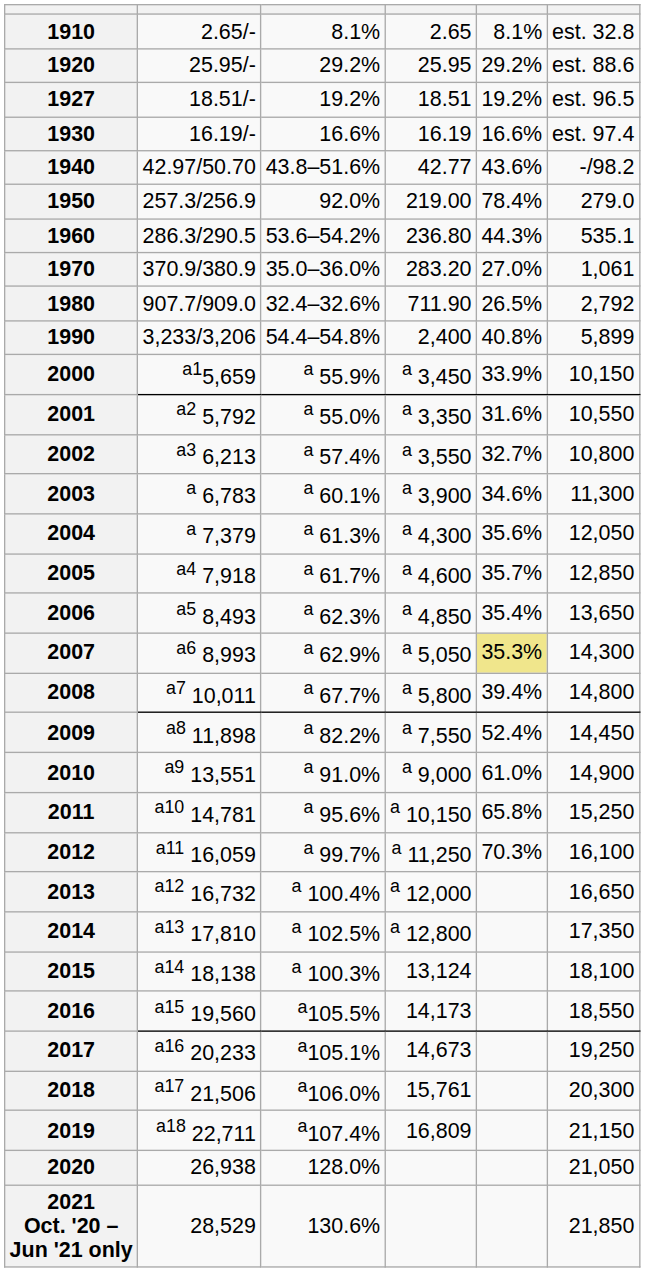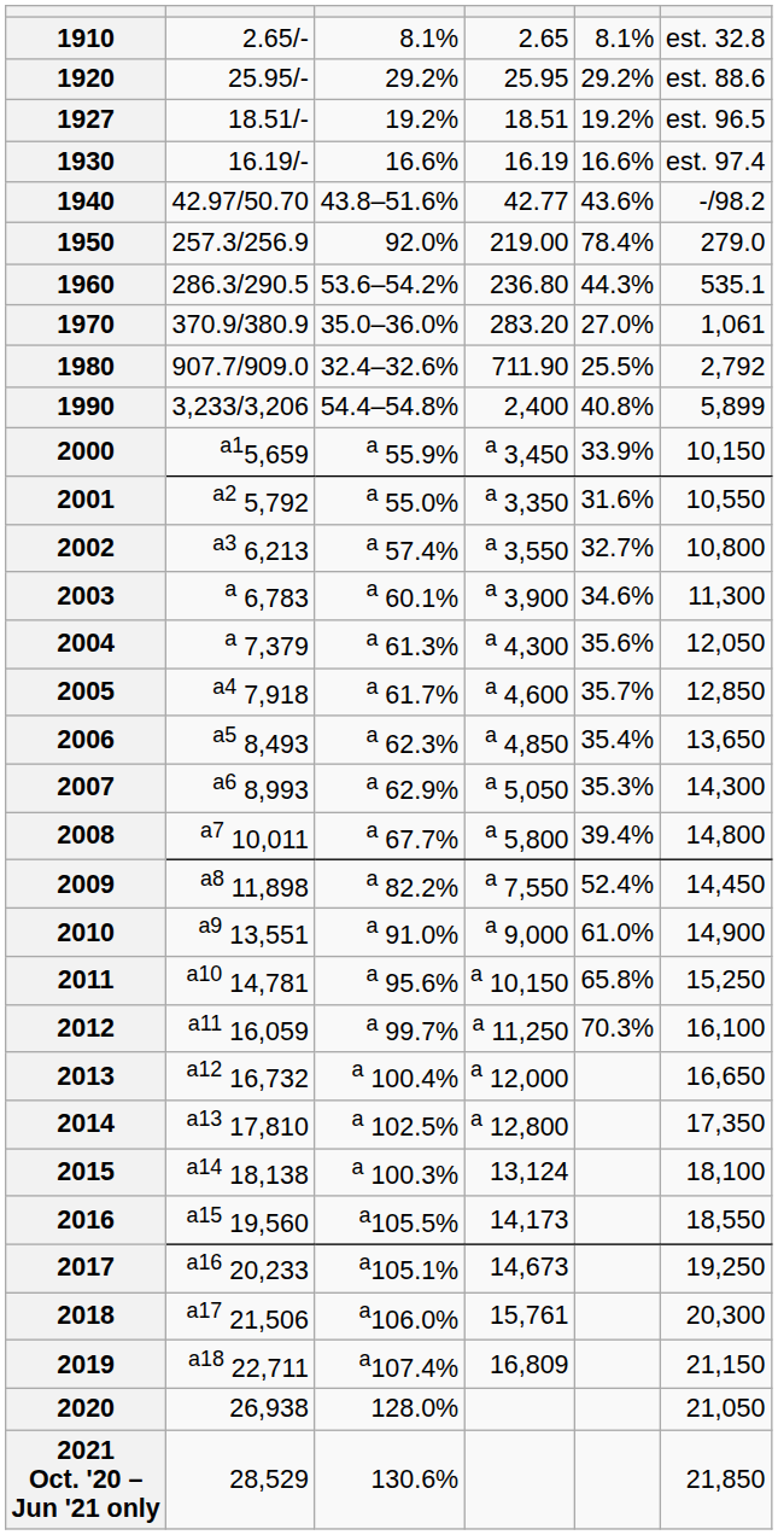 <table class="wikitable sticky-header">
 <tr>
 <th></th>
 <th></th>
 <th></th>
 <th></th>
 <th></th>
 <th></th>
 </tr>
 <tr>
 <th>1910</th>
 <td align="right">2.65/-</td>
 <td align="right">8.1%</td>
 <td align="right">2.65</td>
 <td align="right">8.1%</td>
 <td align="right">est. 32.8</td>
 </tr>
 <tr>
 <th>1920</th>
 <td align="right">25.95/-</td>
 <td align="right">29.2%</td>
 <td align="right">25.95</td>
 <td align="right">29.2%</td>
 <td align="right">est. 88.6</td>
 </tr>
 <tr>
 <th>1927</th>
 <td align="right"> 18.51/-</td>
 <td align="right">19.2%</td>
 <td align="right">18.51</td>
 <td align="right">19.2%</td>
 <td align="right">est. 96.5</td>
 </tr>
 <tr>
 <th>1930</th>
 <td align="right">16.19/-</td>
 <td align="right">16.6%</td>
 <td align="right">16.19</td>
 <td align="right">16.6%</td>
 <td align="right">est. 97.4</td>
 </tr>
 <tr>
 <th>1940</th>
 <td align="right">42.97/50.70</td>
 <td align="right">43.8–51.6%</td>
 <td align="right">42.77</td>
 <td align="right">43.6%</td>
 <td align="right">-/98.2</td>
 </tr>
 <tr>
 <th>1950</th>
 <td align="right">257.3/256.9</td>
 <td align="right">92.0%</td>
 <td align="right">219.00</td>
 <td align="right">78.4%</td>
 <td align="right">279.0</td>
 </tr>
 <tr>
 <th>1960</th>
 <td align="right">286.3/290.5</td>
 <td align="right">53.6–54.2%</td>
 <td align="right">236.80</td>
 <td align="right">44.3%</td>
 <td align="right">535.1</td>
 </tr>
 <tr>
 <th>1970</th>
 <td align="right">370.9/380.9</td>
 <td align="right">35.0–36.0%</td>
 <td align="right">283.20</td>
 <td align="right">27.0%</td>
 <td align="right">1,061</td>
 </tr>
 <tr>
 <th>1980</th>
 <td align="right">907.7/909.0</td>
 <td align="right">32.4–32.6%</td>
 <td align="right">711.90</td>
-<td align="right">26.5%</td>
+<td align="right">25.5%</td>
 <td align="right">2,792</td>
 </tr>
 <tr>
 <th>1990</th>
 <td align="right">3,233/3,206</td>
 <td align="right">54.4–54.8%</td>
 <td align="right">2,400</td>
 <td align="right">40.8%</td>
 <td align="right">5,899</td>
 </tr>
 <tr>
 <th>2000</th>
 <td style="border-bottom:1px solid black"; align="right"><sup>a1</sup>5,659</td>
 <td style="border-bottom:1px solid black"; align="right"><sup>a</sup> 55.9%</td>
 <td style="border-bottom:1px solid black"; align="right"><sup>a</sup> 3,450</td>
 <td style="border-bottom:1px solid black"; align="right">33.9%</td>
 <td style="border-bottom:1px solid black"; align="right">10,150</td>
 </tr>
 <tr>
 <th>2001</th>
 <td align="right"><sup>a2</sup> 5,792</td>
 <td align="right"><sup>a</sup> 55.0%</td>
 <td align="right"><sup>a</sup> 3,350</td>
 <td align="right">31.6%</td>
 <td align="right">10,550</td>
 </tr>
 <tr>
 <th>2002</th>
 <td align="right"><sup>a3</sup> 6,213</td>
 <td align="right"><sup>a</sup> 57.4%</td>
 <td align="right"><sup>a</sup> 3,550</td>
 <td align="right">32.7%</td>
 <td align="right">10,800</td>
 </tr>
 <tr>
 <th>2003</th>
 <td align="right"><sup>a</sup> 6,783</td>
 <td align="right"><sup>a</sup> 60.1%</td>
 <td align="right"><sup>a</sup> 3,900</td>
 <td align="right">34.6%</td>
 <td align="right">11,300</td>
 </tr>
 <tr>
 <th>2004</th>
 <td align="right"><sup>a</sup> 7,379</td>
 <td align="right"><sup>a</sup> 61.3%</td>
 <td align="right"><sup>a</sup> 4,300</td>
 <td align="right">35.6%</td>
 <td align="right">12,050</td>
 </tr>
 <tr>
 <th>2005</th>
 <td align="right"><sup>a4</sup> 7,918</td>
 <td align="right"><sup>a</sup> 61.7%</td>
 <td align="right"><sup>a</sup> 4,600</td>
 <td align="right">35.7%</td>
 <td align="right">12,850</td>
 </tr>
 <tr>
 <th>2006</th>
 <td align="right"><sup>a5</sup> 8,493</td>
 <td align="right"><sup>a</sup> 62.3%</td>
 <td align="right"><sup>a</sup> 4,850</td>
 <td align="right">35.4%</td>
 <td align="right">13,650</td>
 </tr>
 <tr>
 <th>2007</th>
 <td align="right"><sup>a6</sup> 8,993</td>
 <td align="right"><sup>a</sup> 62.9%</td>
 <td align="right"><sup>a</sup> 5,050</td>
-<td align="right" style="background: khaki;">35.3%</td>
+<td align="right">35.3%</td>
 <td align="right">14,300</td>
 </tr>
 <tr>
 <th>2008</th>
 <td style="border-bottom:1px solid black"; align="right"><sup>a7</sup> 10,011</td>
 <td style="border-bottom:1px solid black"; align="right"><sup>a</sup> 67.7%</td>
 <td style="border-bottom:1px solid black"; align="right"><sup>a</sup> 5,800</td>
 <td style="border-bottom:1px solid black"; align="right">39.4%</td>
 <td style="border-bottom:1px solid black"; align="right">14,800</td>
 </tr>
 <tr>
 <th>2009</th>
 <td align="right"><sup>a8</sup> 11,898</td>
 <td align="right"><sup>a</sup> 82.2%</td>
 <td align="right"><sup>a</sup> 7,550</td>
 <td align="right">52.4%</td>
 <td align="right">14,450</td>
 </tr>
 <tr>
 <th>2010</th>
 <td align="right"><sup>a9</sup> 13,551</td>
 <td align="right"><sup>a</sup> 91.0%</td>
 <td align="right"><sup>a</sup> 9,000</td>
 <td align="right">61.0%</td>
 <td align="right">14,900</td>
 </tr>
 <tr>
 <th>2011</th>
 <td align="right"><sup>a10</sup> 14,781</td>
 <td align="right"><sup>a</sup> 95.6%</td>
 <td align="right"><sup>a</sup> 10,150</td>
 <td align="right">65.8%</td>
 <td align="right">15,250</td>
 </tr>
 <tr>
 <th>2012</th>
 <td align="right"><sup>a11</sup> 16,059</td>
 <td align="right"><sup>a</sup> 99.7%</td>
 <td align="right"><sup>a</sup> 11,250</td>
 <td align="right">70.3%</td>
 <td align="right">16,100</td>
 </tr>
 <tr>
 <th>2013</th>
 <td align="right"><sup>a12</sup> 16,732</td>
 <td align="right"><sup>a</sup> 100.4%</td>
 <td align="right"><sup>a</sup> 12,000</td>
 <td align="right"></td>
 <td align="right">16,650</td>
 </tr>
 <tr>
 <th>2014</th>
 <td align="right"><sup>a13</sup> 17,810</td>
 <td align="right"><sup>a</sup> 102.5%</td>
 <td align="right"><sup>a</sup> 12,800</td>
 <td align="right"></td>
 <td align="right">17,350</td>
 </tr>
 <tr>
 <th>2015</th>
 <td align="right"><sup>a14</sup> 18,138</td>
 <td align="right"><sup>a</sup> 100.3%</td>
 <td align="right"> 13,124</td>
 <td align="right"></td>
 <td align="right">18,100</td>
 </tr>
 <tr>
 <th>2016</th>
 <td style="border-bottom:1px solid black"; align="right"><sup>a15</sup> 19,560</td>
 <td style="border-bottom:1px solid black"; align="right"><sup>a</sup>105.5%</td>
 <td style="border-bottom:1px solid black"; align="right"> 14,173</td>
 <td style="border-bottom:1px solid black"; align="right"></td>
 <td style="border-bottom:1px solid black"; align="right">18,550</td>
 </tr>
 <tr>
 <th>2017</th>
 <td align="right"><sup>a16</sup> 20,233</td>
 <td align="right"><sup>a</sup>105.1%</td>
 <td align="right"> 14,673</td>
 <td align="right"></td>
 <td align="right">19,250</td>
 </tr>
 <tr>
 <th>2018</th>
 <td align="right"><sup>a17</sup> 21,506</td>
 <td align="right"><sup>a</sup>106.0%</td>
 <td align="right"> 15,761</td>
 <td align="right"></td>
 <td align="right">20,300</td>
 </tr>
 <tr>
 <th>2019</th>
 <td align="right"><sup>a18</sup> 22,711</td>
 <td align="right"><sup>a</sup>107.4%</td>
 <td align="right"> 16,809</td>
 <td align="right"></td>
 <td align="right">21,150</td>
 </tr>
 <tr>
 <th>2020</th>
 <td align="right">26,938</td>
 <td align="right">128.0%</td>
 <td align="right"></td>
 <td align="right"></td>
 <td align="right">21,050</td>
 </tr>
 <tr>
 <th>2021<br>Oct. '20 – <br>Jun '21 only</th>
 <td align="right">28,529</td>
 <td align="right">130.6%</td>
 <td align="right"></td>
 <td align="right"></td>
 <td align="right">21,850</td>
 </tr>
 </table>
